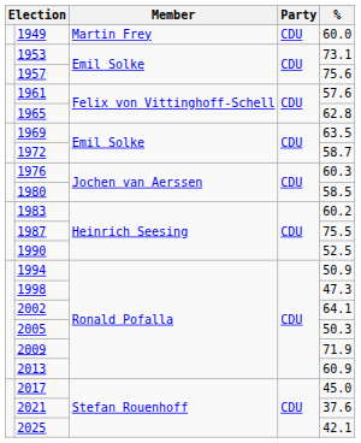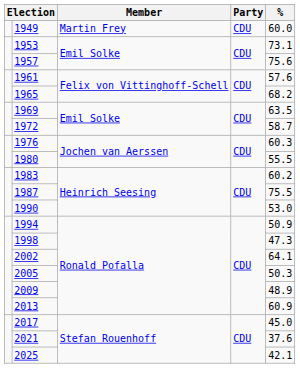 <table class=wikitable>
 <tr>
 <th colspan=2>Election</th>
 <th>Member</th>
 <th>Party</th>
 <th>%</th>
 </tr>
 <tr>
 <td bgcolor=></td>
 <td><a href='#'>1949</a></td>
 <td><a href='#'>Martin Frey</a></td>
 <td><a href='#'>CDU</a></td>
 <td align=right>60.0</td>
 </tr>
 <tr>
 <td rowspan=2 bgcolor=></td>
 <td><a href='#'>1953</a></td>
 <td rowspan=2><a href='#'>Emil Solke</a></td>
 <td rowspan=2><a href='#'>CDU</a></td>
 <td align=right>73.1</td>
 </tr>
 <tr>
 <td><a href='#'>1957</a></td>
 <td align=right>75.6</td>
 </tr>
 <tr>
 <td rowspan=2 bgcolor=></td>
 <td><a href='#'>1961</a></td>
 <td rowspan=2><a href='#'>Felix von Vittinghoff-Schell</a></td>
 <td rowspan=2><a href='#'>CDU</a></td>
 <td align=right>57.6</td>
 </tr>
 <tr>
 <td><a href='#'>1965</a></td>
-<td align=right>62.8</td>
+<td align=right>68.2</td>
 </tr>
 <tr>
 <td rowspan=2 bgcolor=></td>
 <td><a href='#'>1969</a></td>
 <td rowspan=2><a href='#'>Emil Solke</a></td>
 <td rowspan=2><a href='#'>CDU</a></td>
 <td align=right>63.5</td>
 </tr>
 <tr>
 <td><a href='#'>1972</a></td>
 <td align=right>58.7</td>
 </tr>
 <tr>
 <td rowspan=2 bgcolor=></td>
 <td><a href='#'>1976</a></td>
 <td rowspan=2><a href='#'>Jochen van Aerssen</a></td>
 <td rowspan=2><a href='#'>CDU</a></td>
 <td align=right>60.3</td>
 </tr>
 <tr>
 <td><a href='#'>1980</a></td>
-<td align=right>58.5</td>
+<td align=right>55.5</td>
 </tr>
 <tr>
 <td rowspan=3 bgcolor=></td>
 <td><a href='#'>1983</a></td>
 <td rowspan=3><a href='#'>Heinrich Seesing</a></td>
 <td rowspan=3><a href='#'>CDU</a></td>
 <td align=right>60.2</td>
 </tr>
 <tr>
 <td><a href='#'>1987</a></td>
 <td align=right>75.5</td>
 </tr>
 <tr>
 <td><a href='#'>1990</a></td>
-<td align=right>52.5</td>
+<td align=right>53.0</td>
 </tr>
 <tr>
 <td rowspan=6 bgcolor=></td>
 <td><a href='#'>1994</a></td>
 <td rowspan=6><a href='#'>Ronald Pofalla</a></td>
 <td rowspan=6><a href='#'>CDU</a></td>
 <td align=right>50.9</td>
 </tr>
 <tr>
 <td><a href='#'>1998</a></td>
 <td align=right>47.3</td>
 </tr>
 <tr>
 <td><a href='#'>2002</a></td>
 <td align=right>64.1</td>
 </tr>
 <tr>
 <td><a href='#'>2005</a></td>
 <td align=right>50.3</td>
 </tr>
 <tr>
 <td><a href='#'>2009</a></td>
-<td align=right>71.9</td>
+<td align=right>48.9</td>
 </tr>
 <tr>
 <td><a href='#'>2013</a></td>
 <td align=right>60.9</td>
 </tr>
 <tr>
 <td rowspan=3 bgcolor=></td>
 <td><a href='#'>2017</a></td>
 <td rowspan=3><a href='#'>Stefan Rouenhoff</a></td>
 <td rowspan=3><a href='#'>CDU</a></td>
 <td align=right>45.0</td>
 </tr>
 <tr>
 <td><a href='#'>2021</a></td>
 <td align=right>37.6</td>
 </tr>
 <tr>
 <td><a href='#'>2025</a></td>
 <td align=right>42.1</td>
 </tr>
 </table>
